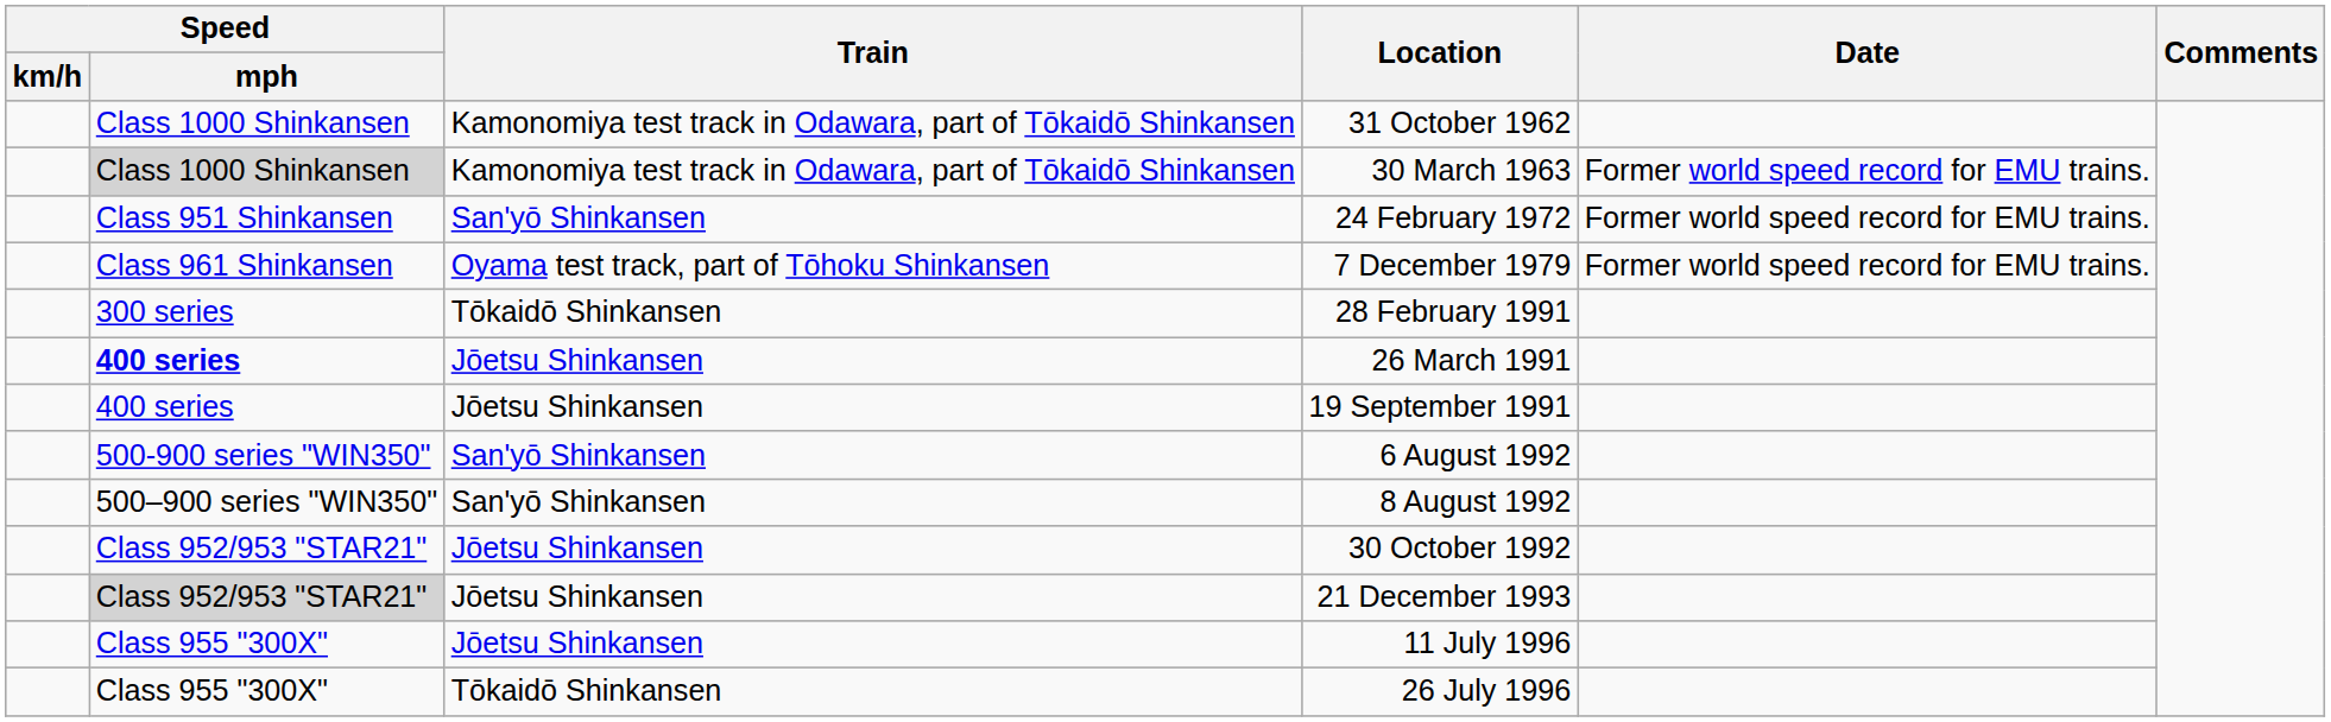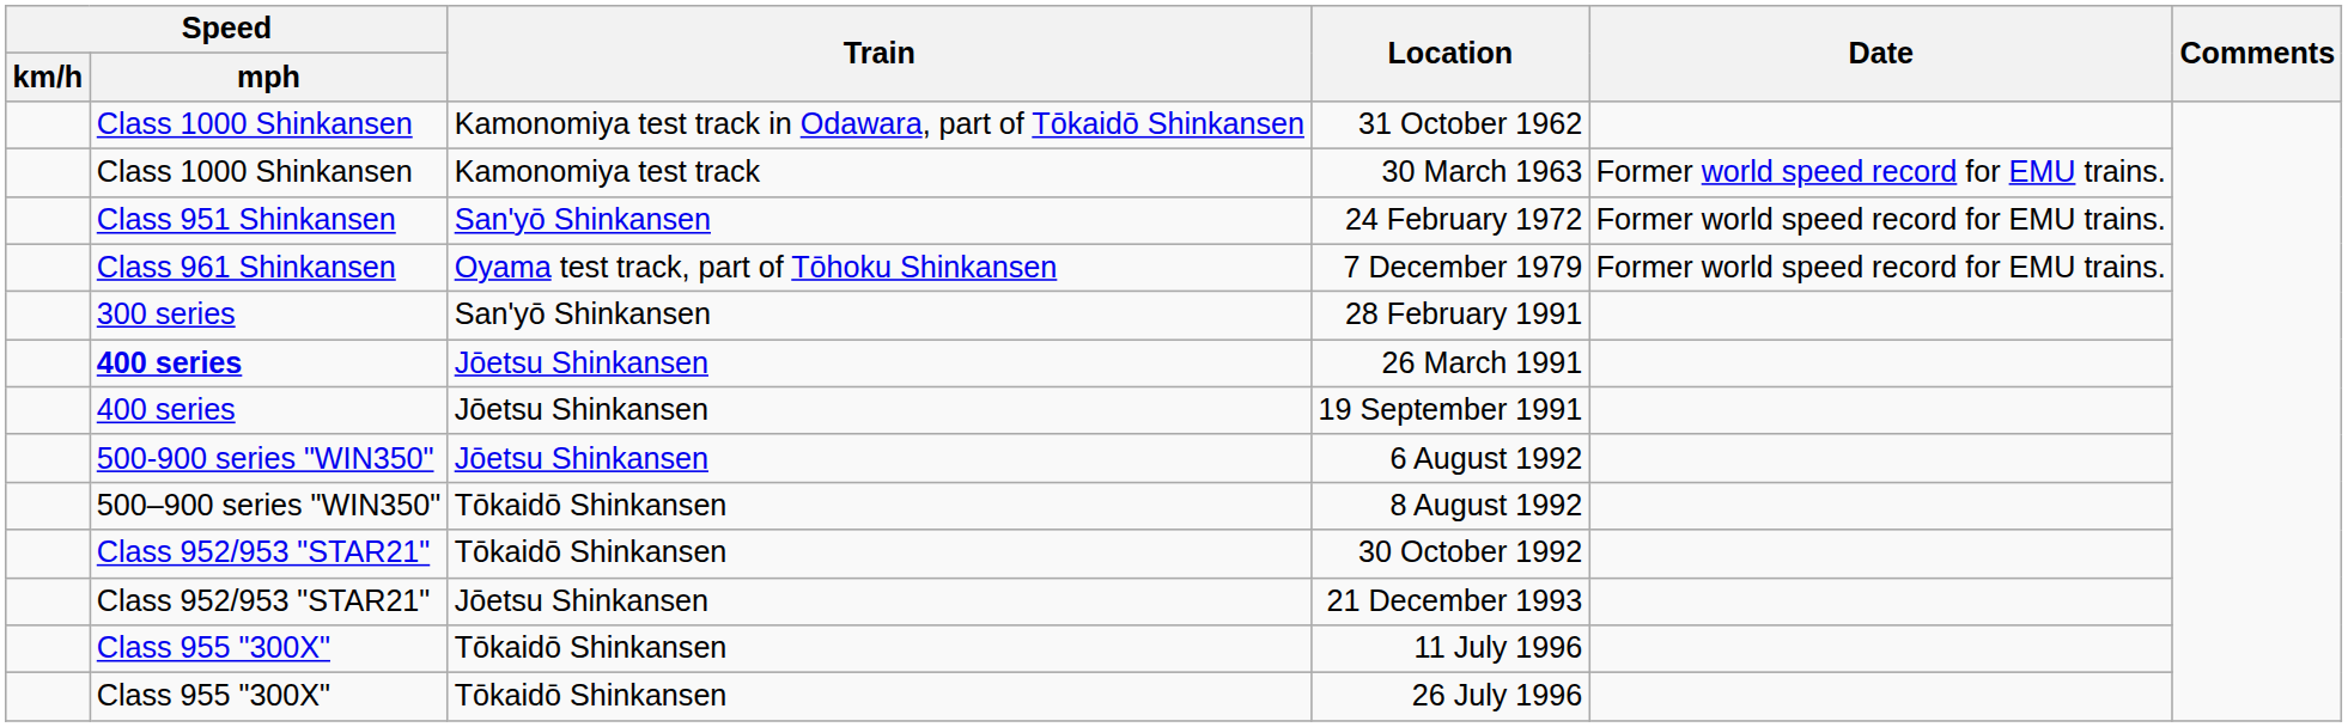 <table class="wikitable">
 <tr>
 <th colspan=2>Speed</th>
 <th rowspan=2>Train</th>
 <th rowspan=2>Location</th>
 <th rowspan=2>Date</th>
 <th rowspan=2>Comments</th>
 </tr>
 <tr>
 <th>km/h</th>
 <th>mph</th>
 </tr>
 <tr>
 <td></td>
 <td><a href='#'>Class 1000 Shinkansen</a></td>
 <td>Kamonomiya test track in <a href='#'>Odawara</a>, part of <a href='#'>Tōkaidō Shinkansen</a></td>
 <td align=right>31 October 1962</td>
 <td></td>
 </tr>
 <tr>
 <td></td>
-<td style="background: lightgrey;">Class 1000 Shinkansen</td>
-<td>Kamonomiya test track in <a href='#'>Odawara</a>, part of <a href='#'>Tōkaidō Shinkansen</a></td>
+<td>Class 1000 Shinkansen</td>
+<td>Kamonomiya test track</td>
 <td align=right>30 March 1963</td>
 <td>Former <a href='#'>world speed record</a> for <a href='#'>EMU</a> trains.</td>
 </tr>
 <tr>
 <td></td>
 <td><a href='#'>Class 951 Shinkansen</a></td>
 <td><a href='#'>San'yō Shinkansen</a></td>
 <td align=right>24 February 1972</td>
 <td>Former world speed record for EMU trains.</td>
 </tr>
 <tr>
 <td></td>
 <td><a href='#'>Class 961 Shinkansen</a></td>
 <td><a href='#'>Oyama</a> test track, part of <a href='#'>Tōhoku Shinkansen</a></td>
 <td align=right>7 December 1979</td>
 <td>Former world speed record for EMU trains.</td>
 </tr>
 <tr>
 <td></td>
 <td><a href='#'>300 series</a></td>
-<td>Tōkaidō Shinkansen</td>
+<td>San'yō Shinkansen</td>
 <td align=right>28 February 1991</td>
 <td></td>
 </tr>
 <tr>
 <td></td>
 <td><strong><a href='#'>400 series</a></strong></td>
 <td><a href='#'>Jōetsu Shinkansen</a></td>
 <td align=right>26 March 1991</td>
 <td></td>
 </tr>
 <tr>
 <td></td>
 <td><a href='#'>400 series</a></td>
 <td>Jōetsu Shinkansen</td>
 <td align=right>19 September 1991</td>
 <td></td>
 </tr>
 <tr>
 <td></td>
 <td><a href='#'>500-900 series "WIN350"</a></td>
-<td><a href='#'>San'yō Shinkansen</a></td>
+<td><a href='#'>Jōetsu Shinkansen</a></td>
 <td align=right>6 August 1992</td>
 <td></td>
 </tr>
 <tr>
 <td></td>
 <td>500–900 series "WIN350"</td>
-<td>San'yō Shinkansen</td>
+<td>Tōkaidō Shinkansen</td>
 <td align=right>8 August 1992</td>
 <td></td>
 </tr>
 <tr>
 <td></td>
 <td><a href='#'>Class 952/953 "STAR21"</a></td>
-<td><a href='#'>Jōetsu Shinkansen</a></td>
+<td>Tōkaidō Shinkansen</td>
 <td align=right>30 October 1992</td>
 <td></td>
 </tr>
 <tr>
 <td></td>
-<td style="background: lightgrey;">Class 952/953 "STAR21"</td>
+<td>Class 952/953 "STAR21"</td>
 <td>Jōetsu Shinkansen</td>
 <td align=right>21 December 1993</td>
 <td></td>
 </tr>
 <tr>
 <td></td>
 <td><a href='#'>Class 955 "300X"</a></td>
-<td><a href='#'>Jōetsu Shinkansen</a></td>
+<td>Tōkaidō Shinkansen</td>
 <td align=right>11 July 1996</td>
 <td></td>
 </tr>
 <tr>
 <td></td>
 <td>Class 955 "300X"</td>
 <td>Tōkaidō Shinkansen</td>
 <td align=right>26 July 1996</td>
 <td></td>
 </tr>
 </table>
